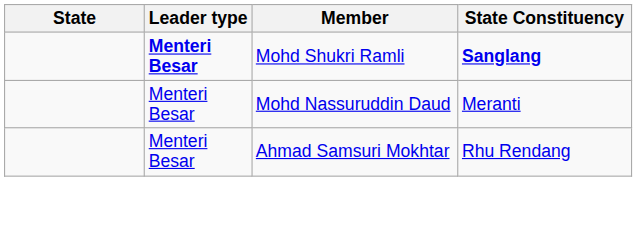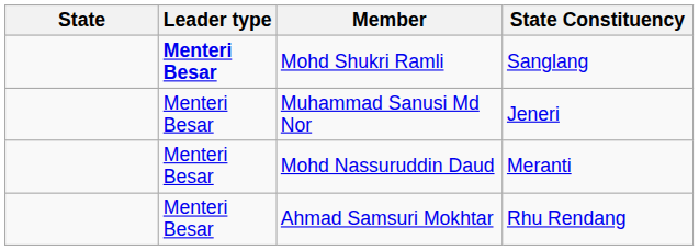 <table class ="wikitable sortable">
 <tr>
 <th style="width:120px;">State</th>
 <th style="width:90px;">Leader type</th>
 <th style="width:180px;">Member</th>
 <th style="width:150px;">State Constituency</th>
 </tr>
 <tr>
 <td></td>
 <td><strong><a href='#'>Menteri Besar</a></strong></td>
 <td><a href='#'>Mohd Shukri Ramli</a></td>
-<td><strong><a href='#'>Sanglang</a></strong></td>
+<td><a href='#'>Sanglang</a></td>
+</tr>
+<tr>
+<td></td>
+<td><a href='#'>Menteri Besar</a></td>
+<td><a href='#'>Muhammad Sanusi Md Nor</a></td>
+<td><a href='#'>Jeneri</a></td>
 </tr>
 <tr>
 <td></td>
 <td><a href='#'>Menteri Besar</a></td>
 <td><a href='#'>Mohd Nassuruddin Daud</a></td>
 <td><a href='#'>Meranti</a></td>
 </tr>
 <tr>
 <td></td>
 <td><a href='#'>Menteri Besar</a></td>
 <td><a href='#'>Ahmad Samsuri Mokhtar</a></td>
 <td><a href='#'>Rhu Rendang</a></td>
 </tr>
 </table>
